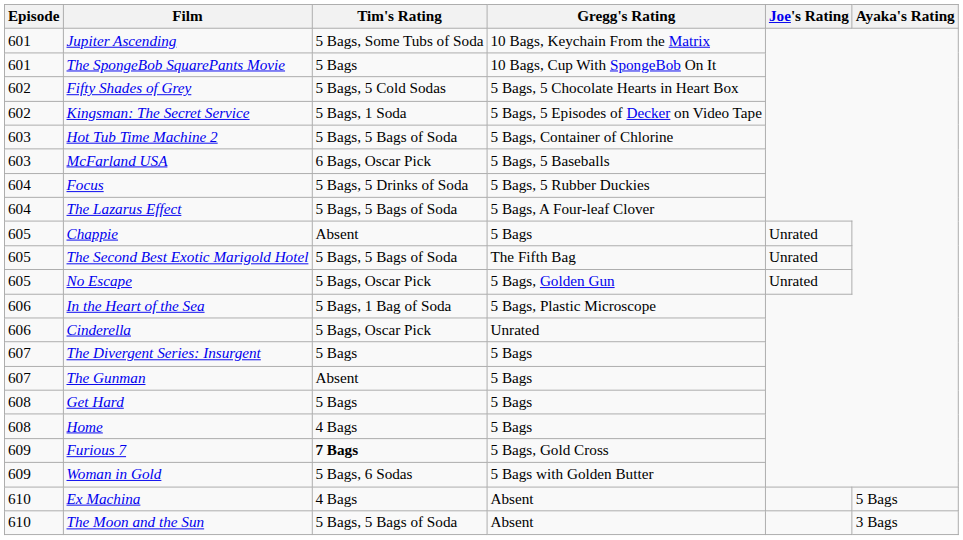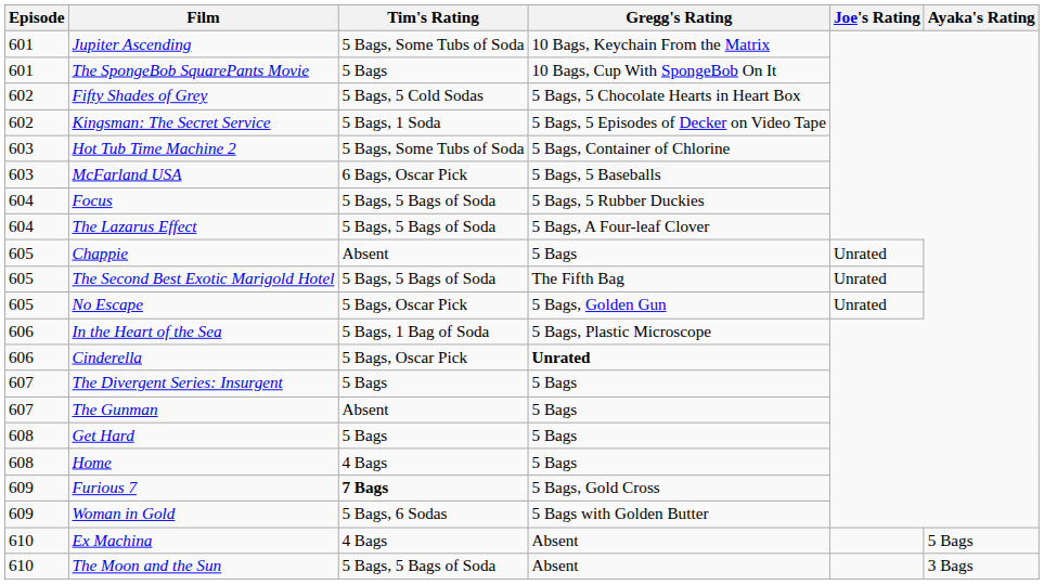 <table class="wikitable">
 <tr>
 <th>Episode</th>
 <th>Film</th>
 <th>Tim's Rating</th>
 <th>Gregg's Rating</th>
 <th><a href='#'>Joe</a>'s Rating</th>
 <th>Ayaka's Rating</th>
 </tr>
 <tr>
 <td>601</td>
 <td><em><a href='#'>Jupiter Ascending</a></em></td>
 <td>5 Bags, Some Tubs of Soda</td>
 <td>10 Bags, Keychain From the <a href='#'>Matrix</a></td>
 </tr>
 <tr>
 <td>601</td>
 <td><em><a href='#'>The SpongeBob SquarePants Movie</a></em></td>
 <td>5 Bags</td>
 <td>10 Bags, Cup With <a href='#'>SpongeBob</a> On It</td>
 </tr>
 <tr>
 <td>602</td>
 <td><em><a href='#'>Fifty Shades of Grey</a></em></td>
 <td>5 Bags, 5 Cold Sodas</td>
 <td>5 Bags, 5 Chocolate Hearts in Heart Box</td>
 </tr>
 <tr>
 <td>602</td>
 <td><em><a href='#'>Kingsman: The Secret Service</a></em></td>
 <td>5 Bags, 1 Soda</td>
 <td>5 Bags, 5 Episodes of <a href='#'>Decker</a> on Video Tape</td>
 </tr>
 <tr>
 <td>603</td>
 <td><em><a href='#'>Hot Tub Time Machine 2</a></em></td>
-<td>5 Bags, 5 Bags of Soda</td>
+<td>5 Bags, Some Tubs of Soda</td>
 <td>5 Bags, Container of Chlorine</td>
 </tr>
 <tr>
 <td>603</td>
 <td><em><a href='#'>McFarland USA</a></em></td>
 <td>6 Bags, Oscar Pick</td>
 <td>5 Bags, 5 Baseballs</td>
 </tr>
 <tr>
 <td>604</td>
 <td><em><a href='#'>Focus</a></em></td>
-<td>5 Bags, 5 Drinks of Soda</td>
+<td>5 Bags, 5 Bags of Soda</td>
 <td>5 Bags, 5 Rubber Duckies</td>
 </tr>
 <tr>
 <td>604</td>
 <td><em><a href='#'>The Lazarus Effect</a></em></td>
 <td>5 Bags, 5 Bags of Soda</td>
 <td>5 Bags, A Four-leaf Clover</td>
 </tr>
 <tr>
 <td>605</td>
 <td><em><a href='#'>Chappie</a></em></td>
 <td>Absent</td>
 <td>5 Bags</td>
 <td>Unrated</td>
 </tr>
 <tr>
 <td>605</td>
 <td><em><a href='#'>The Second Best Exotic Marigold Hotel</a></em></td>
 <td>5 Bags, 5 Bags of Soda</td>
 <td>The Fifth Bag</td>
 <td>Unrated</td>
 </tr>
 <tr>
 <td>605</td>
 <td><em><a href='#'>No Escape</a></em></td>
 <td>5 Bags, Oscar Pick</td>
 <td>5 Bags, <a href='#'>Golden Gun</a></td>
 <td>Unrated</td>
 </tr>
 <tr>
 <td>606</td>
 <td><em><a href='#'>In the Heart of the Sea</a></em></td>
 <td>5 Bags, 1 Bag of Soda</td>
 <td>5 Bags, Plastic Microscope</td>
 </tr>
 <tr>
 <td>606</td>
 <td><em><a href='#'>Cinderella</a></em></td>
 <td>5 Bags, Oscar Pick</td>
-<td>Unrated</td>
+<td><strong>Unrated</strong></td>
 </tr>
 <tr>
 <td>607</td>
 <td><em><a href='#'>The Divergent Series: Insurgent</a></em></td>
 <td>5 Bags</td>
 <td>5 Bags</td>
 </tr>
 <tr>
 <td>607</td>
 <td><em><a href='#'>The Gunman</a></em></td>
 <td>Absent</td>
 <td>5 Bags</td>
 </tr>
 <tr>
 <td>608</td>
 <td><em><a href='#'>Get Hard</a></em></td>
 <td>5 Bags</td>
 <td>5 Bags</td>
 </tr>
 <tr>
 <td>608</td>
 <td><em><a href='#'>Home</a></em></td>
 <td>4 Bags</td>
 <td>5 Bags</td>
 </tr>
 <tr>
 <td>609</td>
 <td><em><a href='#'>Furious 7</a></em></td>
 <td><strong>7 Bags</strong></td>
 <td>5 Bags, Gold Cross</td>
 </tr>
 <tr>
 <td>609</td>
 <td><em><a href='#'>Woman in Gold</a></em></td>
 <td>5 Bags, 6 Sodas</td>
 <td>5 Bags with Golden Butter</td>
 </tr>
 <tr>
 <td>610</td>
 <td><em><a href='#'>Ex Machina</a></em></td>
 <td>4 Bags</td>
 <td>Absent</td>
 <td></td>
 <td>5 Bags</td>
 </tr>
 <tr>
 <td>610</td>
 <td><em><a href='#'>The Moon and the Sun</a></em></td>
 <td>5 Bags, 5 Bags of Soda</td>
 <td>Absent</td>
 <td></td>
 <td>3 Bags</td>
 </tr>
 </table>
